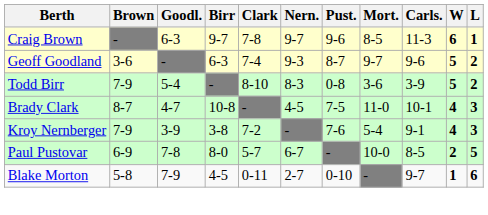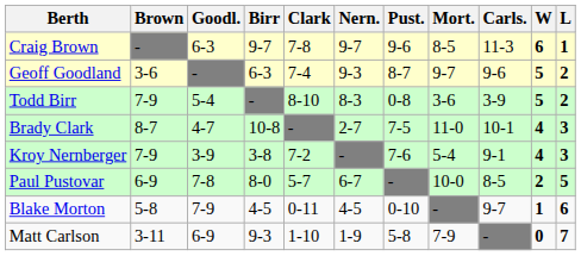 <table class="wikitable">
 <tr>
 <th>Berth</th>
 <th>Brown</th>
 <th>Goodl.</th>
 <th>Birr</th>
 <th>Clark</th>
 <th>Nern.</th>
 <th>Pust.</th>
 <th>Mort.</th>
 <th>Carls.</th>
 <th><strong>W</strong></th>
 <th><strong>L</strong></th>
 </tr>
 <tr bgcolor="#ffffcc">
 <td> <a href='#'>Craig Brown</a></td>
 <td style="background:grey">-</td>
 <td>6-3</td>
 <td>9-7</td>
 <td>7-8</td>
 <td>9-7</td>
 <td>9-6</td>
 <td>8-5</td>
 <td>11-3</td>
 <td><strong>6</strong></td>
 <td><strong>1</strong></td>
 </tr>
 <tr bgcolor="#ffffcc">
 <td> <a href='#'>Geoff Goodland</a></td>
 <td>3-6</td>
 <td style="background:grey">-</td>
 <td>6-3</td>
 <td>7-4</td>
 <td>9-3</td>
 <td>8-7</td>
 <td>9-7</td>
 <td>9-6</td>
 <td><strong>5</strong></td>
 <td><strong>2</strong></td>
 </tr>
 <tr bgcolor="#ccffcc">
 <td> <a href='#'>Todd Birr</a></td>
 <td>7-9</td>
 <td>5-4</td>
 <td style="background:grey">-</td>
 <td>8-10</td>
 <td>8-3</td>
 <td>0-8</td>
 <td>3-6</td>
 <td>3-9</td>
 <td><strong>5</strong></td>
 <td><strong>2</strong></td>
 </tr>
 <tr bgcolor="#ccffcc">
 <td> <a href='#'>Brady Clark</a></td>
 <td>8-7</td>
 <td>4-7</td>
 <td>10-8</td>
 <td style="background:grey">-</td>
-<td>4-5</td>
+<td>2-7</td>
 <td>7-5</td>
 <td>11-0</td>
 <td>10-1</td>
 <td><strong>4</strong></td>
 <td><strong>3</strong></td>
 </tr>
 <tr bgcolor="#ccffcc">
 <td> <a href='#'>Kroy Nernberger</a></td>
 <td>7-9</td>
 <td>3-9</td>
 <td>3-8</td>
 <td>7-2</td>
 <td style="background:grey">-</td>
 <td>7-6</td>
 <td>5-4</td>
 <td>9-1</td>
 <td><strong>4</strong></td>
 <td><strong>3</strong></td>
 </tr>
 <tr bgcolor="#ccffcc">
 <td> <a href='#'>Paul Pustovar</a></td>
 <td>6-9</td>
 <td>7-8</td>
 <td>8-0</td>
 <td>5-7</td>
 <td>6-7</td>
 <td style="background:grey">-</td>
 <td>10-0</td>
 <td>8-5</td>
 <td><strong>2</strong></td>
 <td><strong>5</strong></td>
 </tr>
 <tr>
 <td> <a href='#'>Blake Morton</a></td>
 <td>5-8</td>
 <td>7-9</td>
 <td>4-5</td>
 <td>0-11</td>
-<td>2-7</td>
+<td>4-5</td>
 <td>0-10</td>
 <td style="background:grey">-</td>
 <td>9-7</td>
 <td><strong>1</strong></td>
 <td><strong>6</strong></td>
 </tr>
+<tr>
+<td> Matt Carlson</td>
+<td>3-11</td>
+<td>6-9</td>
+<td>9-3</td>
+<td>1-10</td>
+<td>1-9</td>
+<td>5-8</td>
+<td>7-9</td>
+<td style="background:grey">-</td>
+<td><strong>0</strong></td>
+<td><strong>7</strong></td>
+</tr>
 </table>
